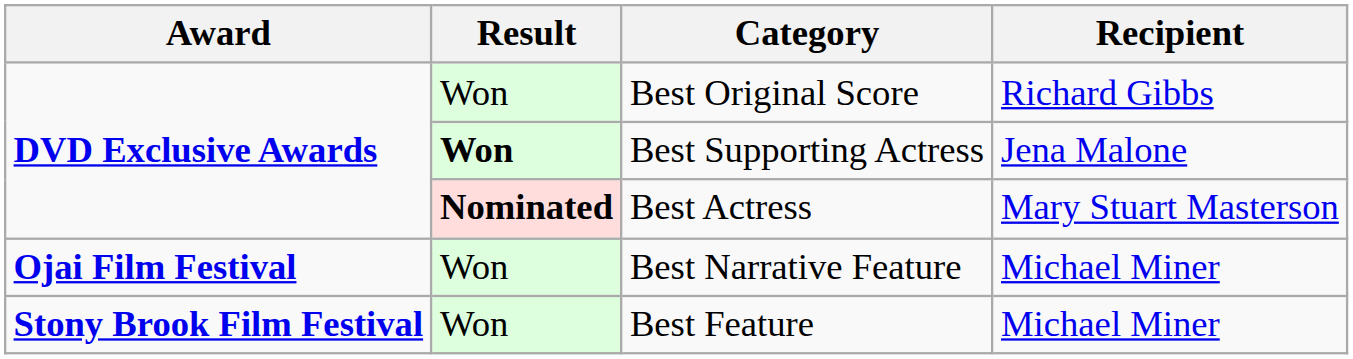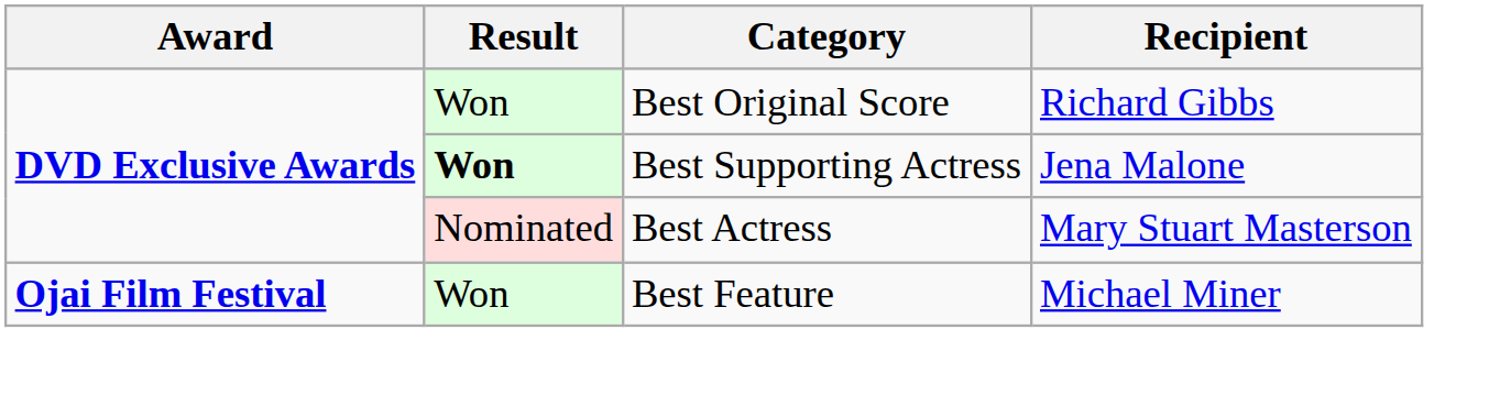 <table class=wikitable>
 <tr>
 <th>Award</th>
 <th>Result</th>
 <th>Category</th>
 <th>Recipient</th>
 </tr>
 <tr>
 <td rowspan=3><strong><a href='#'>DVD Exclusive Awards</a></strong></td>
 <td style="background: #ddffdd">Won</td>
 <td>Best Original Score</td>
 <td><a href='#'>Richard Gibbs</a></td>
 </tr>
 <tr>
 <td style="background: #ddffdd"><strong>Won</strong></td>
 <td>Best Supporting Actress</td>
 <td><a href='#'>Jena Malone</a></td>
 </tr>
 <tr>
-<td style="background: #ffdddd"><strong>Nominated</strong></td>
+<td style="background: #ffdddd">Nominated</td>
 <td>Best Actress</td>
 <td><a href='#'>Mary Stuart Masterson</a></td>
 </tr>
 <tr>
 <td><strong><a href='#'>Ojai Film Festival</a></strong></td>
 <td style="background: #ddffdd">Won</td>
-<td>Best Narrative Feature</td>
-<td><a href='#'>Michael Miner</a></td>
-</tr>
-<tr>
-<td><strong><a href='#'>Stony Brook Film Festival</a></strong></td>
-<td style="background: #ddffdd">Won</td>
 <td>Best Feature</td>
 <td><a href='#'>Michael Miner</a></td>
 </tr>
 </table>
